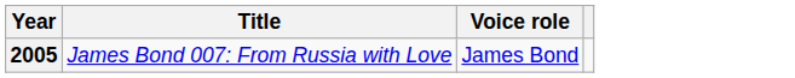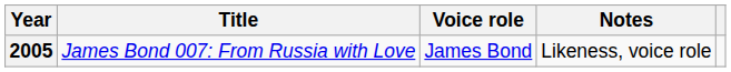 <table class="wikitable plainrowheaders" style="margin-right: 0;">
 <tr>
 <th scope="col">Year</th>
 <th scope="col">Title</th>
 <th scope="col">Voice role</th>
+<th scope="col">Notes</th>
 <th scope="col"></th>
 </tr>
 <tr>
 <th scope="row">2005</th>
 <td><em><a href='#'>James Bond 007: From Russia with Love</a></em></td>
 <td><a href='#'>James Bond</a></td>
+<td>Likeness, voice role</td>
 <td style="text-align: center;"></td>
 </tr>
 </table>
